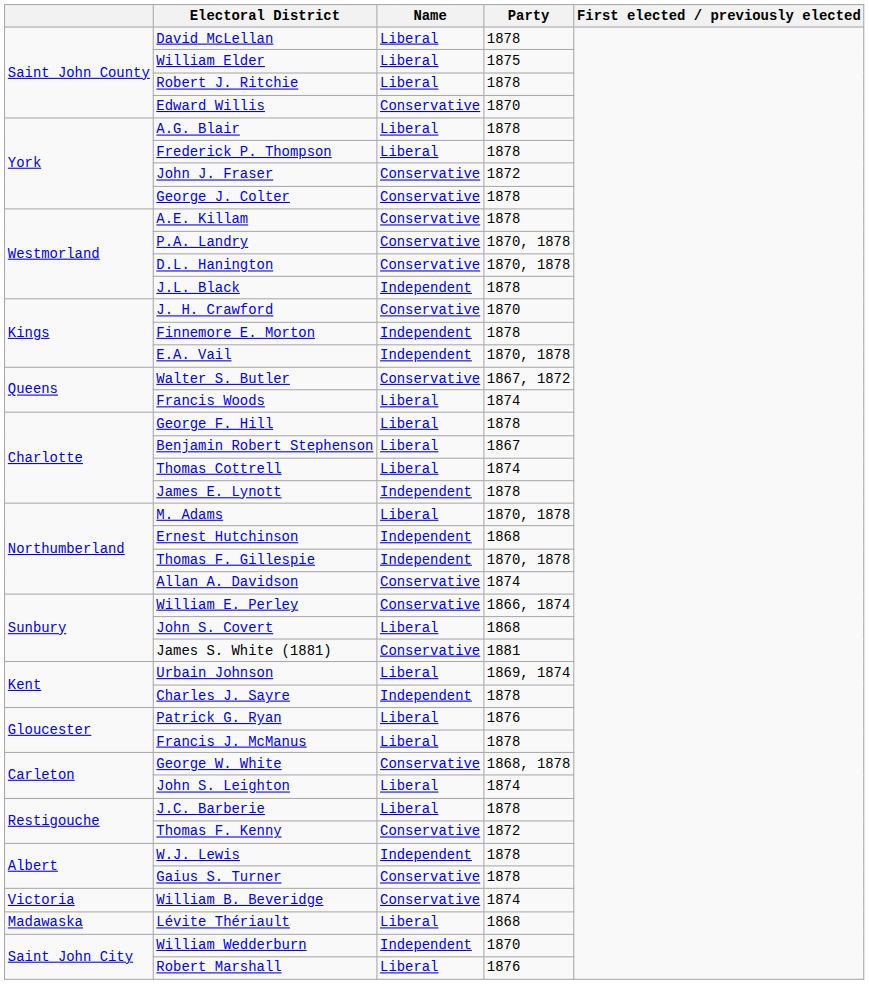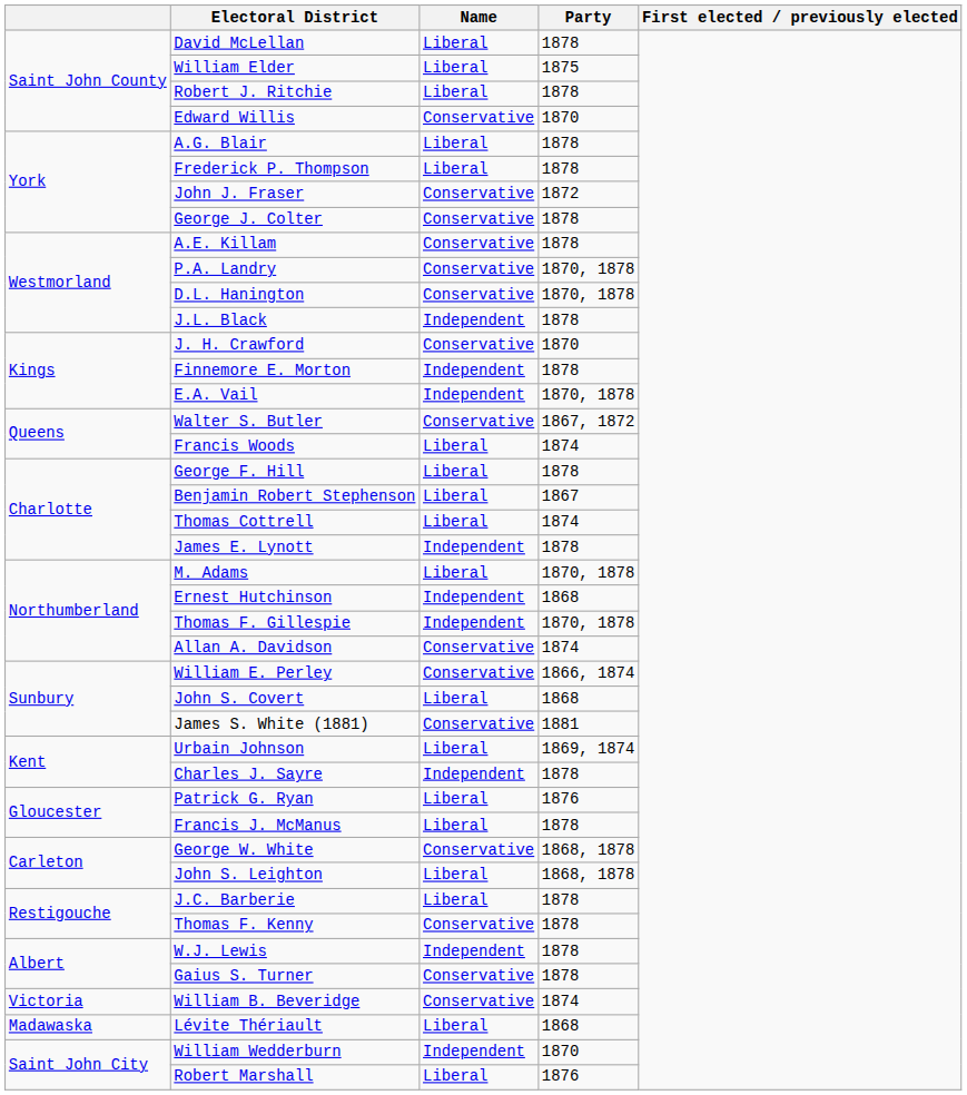 <table class="wikitable sortable">
 <tr>
 <th></th>
 <th>Electoral District</th>
 <th>Name</th>
 <th>Party</th>
 <th>First elected / previously elected</th>
 </tr>
 <tr>
 <td rowspan="4"><a href='#'>Saint John County</a></td>
 <td><a href='#'>David McLellan</a></td>
 <td><a href='#'>Liberal</a></td>
 <td>1878</td>
 </tr>
 <tr>
 <td><a href='#'>William Elder</a></td>
 <td><a href='#'>Liberal</a></td>
 <td>1875</td>
 </tr>
 <tr>
 <td><a href='#'>Robert J. Ritchie</a></td>
 <td><a href='#'>Liberal</a></td>
 <td>1878</td>
 </tr>
 <tr>
 <td><a href='#'>Edward Willis</a></td>
 <td><a href='#'>Conservative</a></td>
 <td>1870</td>
 </tr>
 <tr>
 <td rowspan="4"><a href='#'>York</a></td>
 <td><a href='#'>A.G. Blair</a></td>
 <td><a href='#'>Liberal</a></td>
 <td>1878</td>
 </tr>
 <tr>
 <td><a href='#'>Frederick P. Thompson</a></td>
 <td><a href='#'>Liberal</a></td>
 <td>1878</td>
 </tr>
 <tr>
 <td><a href='#'>John J. Fraser</a></td>
 <td><a href='#'>Conservative</a></td>
 <td>1872</td>
 </tr>
 <tr>
 <td><a href='#'>George J. Colter</a></td>
 <td><a href='#'>Conservative</a></td>
 <td>1878</td>
 </tr>
 <tr>
 <td rowspan="4"><a href='#'>Westmorland</a></td>
 <td><a href='#'>A.E. Killam</a></td>
 <td><a href='#'>Conservative</a></td>
 <td>1878</td>
 </tr>
 <tr>
 <td><a href='#'>P.A. Landry</a></td>
 <td><a href='#'>Conservative</a></td>
 <td>1870, 1878</td>
 </tr>
 <tr>
 <td><a href='#'>D.L. Hanington</a></td>
 <td><a href='#'>Conservative</a></td>
 <td>1870, 1878</td>
 </tr>
 <tr>
 <td><a href='#'>J.L. Black</a></td>
 <td><a href='#'>Independent</a></td>
 <td>1878</td>
 </tr>
 <tr>
 <td rowspan="3"><a href='#'>Kings</a></td>
 <td><a href='#'>J. H. Crawford</a></td>
 <td><a href='#'>Conservative</a></td>
 <td>1870</td>
 </tr>
 <tr>
 <td><a href='#'>Finnemore E. Morton</a></td>
 <td><a href='#'>Independent</a></td>
 <td>1878</td>
 </tr>
 <tr>
 <td><a href='#'>E.A. Vail</a></td>
 <td><a href='#'>Independent</a></td>
 <td>1870, 1878</td>
 </tr>
 <tr>
 <td rowspan="2"><a href='#'>Queens</a></td>
 <td><a href='#'>Walter S. Butler</a></td>
 <td><a href='#'>Conservative</a></td>
 <td>1867, 1872</td>
 </tr>
 <tr>
 <td><a href='#'>Francis Woods</a></td>
 <td><a href='#'>Liberal</a></td>
 <td>1874</td>
 </tr>
 <tr>
 <td rowspan="4"><a href='#'>Charlotte</a></td>
 <td><a href='#'>George F. Hill</a></td>
 <td><a href='#'>Liberal</a></td>
 <td>1878</td>
 </tr>
 <tr>
 <td><a href='#'>Benjamin Robert Stephenson</a></td>
 <td><a href='#'>Liberal</a></td>
 <td>1867</td>
 </tr>
 <tr>
 <td><a href='#'>Thomas Cottrell</a></td>
 <td><a href='#'>Liberal</a></td>
 <td>1874</td>
 </tr>
 <tr>
 <td><a href='#'>James E. Lynott</a></td>
 <td><a href='#'>Independent</a></td>
 <td>1878</td>
 </tr>
 <tr>
 <td rowspan="4"><a href='#'>Northumberland</a></td>
 <td><a href='#'>M. Adams</a></td>
 <td><a href='#'>Liberal</a></td>
 <td>1870, 1878</td>
 </tr>
 <tr>
 <td><a href='#'>Ernest Hutchinson</a></td>
 <td><a href='#'>Independent</a></td>
 <td>1868</td>
 </tr>
 <tr>
 <td><a href='#'>Thomas F. Gillespie</a></td>
 <td><a href='#'>Independent</a></td>
 <td>1870, 1878</td>
 </tr>
 <tr>
 <td><a href='#'>Allan A. Davidson</a></td>
 <td><a href='#'>Conservative</a></td>
 <td>1874</td>
 </tr>
 <tr>
 <td rowspan="3"><a href='#'>Sunbury</a></td>
 <td><a href='#'>William E. Perley</a></td>
 <td><a href='#'>Conservative</a></td>
 <td>1866, 1874</td>
 </tr>
 <tr>
 <td><a href='#'>John S. Covert</a></td>
 <td><a href='#'>Liberal</a></td>
 <td>1868</td>
 </tr>
 <tr>
 <td>James S. White	 (1881)</td>
 <td><a href='#'>Conservative</a></td>
 <td>1881</td>
 </tr>
 <tr>
 <td rowspan="2"><a href='#'>Kent</a></td>
 <td><a href='#'>Urbain Johnson</a></td>
 <td><a href='#'>Liberal</a></td>
 <td>1869, 1874</td>
 </tr>
 <tr>
 <td><a href='#'>Charles J. Sayre</a></td>
 <td><a href='#'>Independent</a></td>
 <td>1878</td>
 </tr>
 <tr>
 <td rowspan="2"><a href='#'>Gloucester</a></td>
 <td><a href='#'>Patrick G. Ryan</a></td>
 <td><a href='#'>Liberal</a></td>
 <td>1876</td>
 </tr>
 <tr>
 <td><a href='#'>Francis J. McManus</a></td>
 <td><a href='#'>Liberal</a></td>
 <td>1878</td>
 </tr>
 <tr>
 <td rowspan="2"><a href='#'>Carleton</a></td>
 <td><a href='#'>George W. White</a></td>
 <td><a href='#'>Conservative</a></td>
 <td>1868, 1878</td>
 </tr>
 <tr>
 <td><a href='#'>John S. Leighton</a></td>
 <td><a href='#'>Liberal</a></td>
-<td>1874</td>
+<td>1868, 1878</td>
 </tr>
 <tr>
 <td rowspan="2"><a href='#'>Restigouche</a></td>
 <td><a href='#'>J.C. Barberie</a></td>
 <td><a href='#'>Liberal</a></td>
 <td>1878</td>
 </tr>
 <tr>
 <td><a href='#'>Thomas F. Kenny</a></td>
 <td><a href='#'>Conservative</a></td>
-<td>1872</td>
+<td>1878</td>
 </tr>
 <tr>
 <td rowspan="2"><a href='#'>Albert</a></td>
 <td><a href='#'>W.J. Lewis</a></td>
 <td><a href='#'>Independent</a></td>
 <td>1878</td>
 </tr>
 <tr>
 <td><a href='#'>Gaius S. Turner</a></td>
 <td><a href='#'>Conservative</a></td>
 <td>1878</td>
 </tr>
 <tr>
 <td><a href='#'>Victoria</a></td>
 <td><a href='#'>William B. Beveridge</a></td>
 <td><a href='#'>Conservative</a></td>
 <td>1874</td>
 </tr>
 <tr>
 <td><a href='#'>Madawaska</a></td>
 <td><a href='#'>Lévite Thériault</a></td>
 <td><a href='#'>Liberal</a></td>
 <td>1868</td>
 </tr>
 <tr>
 <td rowspan="2"><a href='#'>Saint John City</a></td>
 <td><a href='#'>William Wedderburn</a></td>
 <td><a href='#'>Independent</a></td>
 <td>1870</td>
 </tr>
 <tr>
 <td><a href='#'>Robert Marshall</a></td>
 <td><a href='#'>Liberal</a></td>
 <td>1876</td>
 </tr>
 </table>
